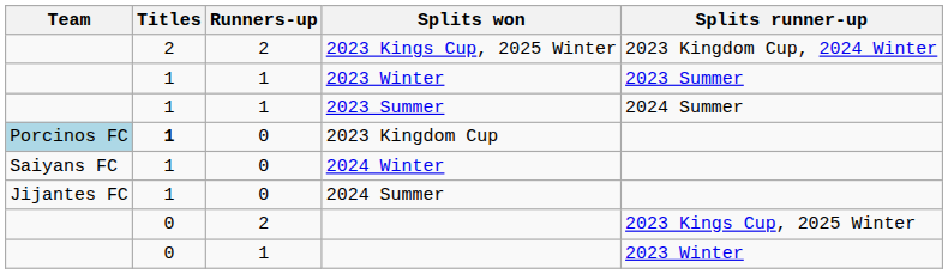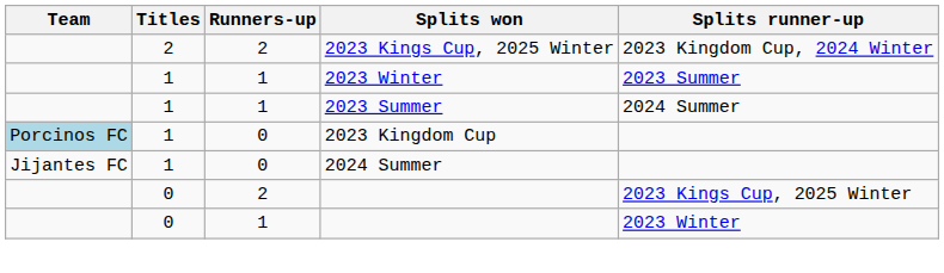 <table class="wikitable sortable">
 <tr>
 <th>Team</th>
 <th>Titles</th>
 <th>Runners-up</th>
 <th>Splits won</th>
 <th>Splits runner-up</th>
 </tr>
 <tr>
 <td></td>
 <td align=center>2</td>
 <td align=center>2</td>
 <td><a href='#'>2023 Kings Cup</a>, 2025 Winter</td>
 <td>2023 Kingdom Cup, <a href='#'>2024 Winter</a></td>
 </tr>
 <tr>
 <td></td>
 <td align=center>1</td>
 <td align=center>1</td>
 <td><a href='#'>2023 Winter</a></td>
 <td><a href='#'>2023 Summer</a></td>
 </tr>
 <tr>
 <td></td>
 <td align=center>1</td>
 <td align=center>1</td>
 <td><a href='#'>2023 Summer</a></td>
 <td>2024 Summer</td>
 </tr>
 <tr>
 <td style="background: lightblue;"> Porcinos FC</td>
-<td align=center><strong>1</strong></td>
+<td align=center>1</td>
 <td align=center>0</td>
 <td>2023 Kingdom Cup</td>
-<td></td>
-</tr>
-<tr>
-<td> Saiyans FC</td>
-<td align=center>1</td>
-<td align=center>0</td>
-<td><a href='#'>2024 Winter</a></td>
 <td></td>
 </tr>
 <tr>
 <td> Jijantes FC</td>
 <td align=center>1</td>
 <td align=center>0</td>
 <td>2024 Summer</td>
 <td></td>
 </tr>
 <tr>
 <td></td>
 <td align=center>0</td>
 <td align=center>2</td>
 <td></td>
 <td><a href='#'>2023 Kings Cup</a>, 2025 Winter</td>
 </tr>
 <tr>
 <td></td>
 <td align=center>0</td>
 <td align=center>1</td>
 <td></td>
 <td><a href='#'>2023 Winter</a></td>
 </tr>
 </table>
